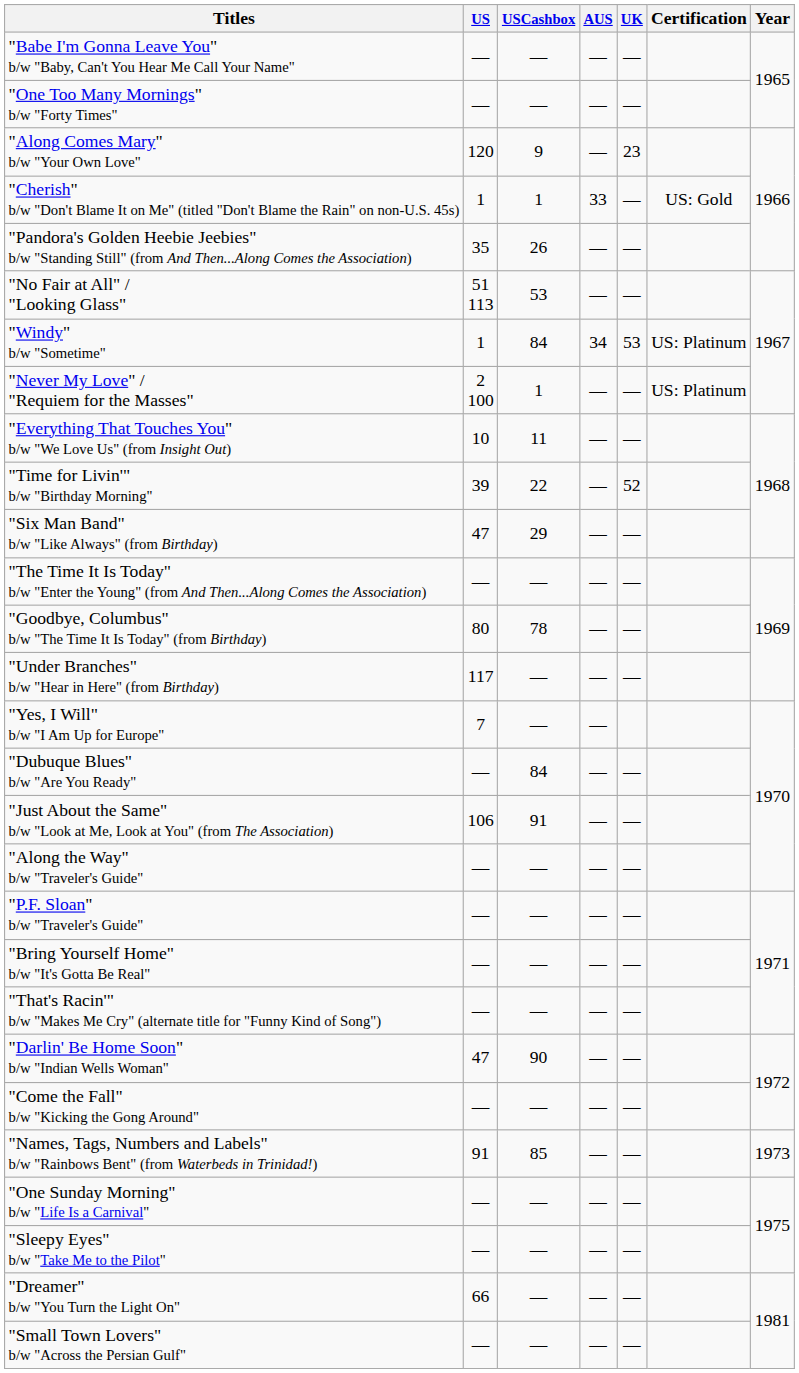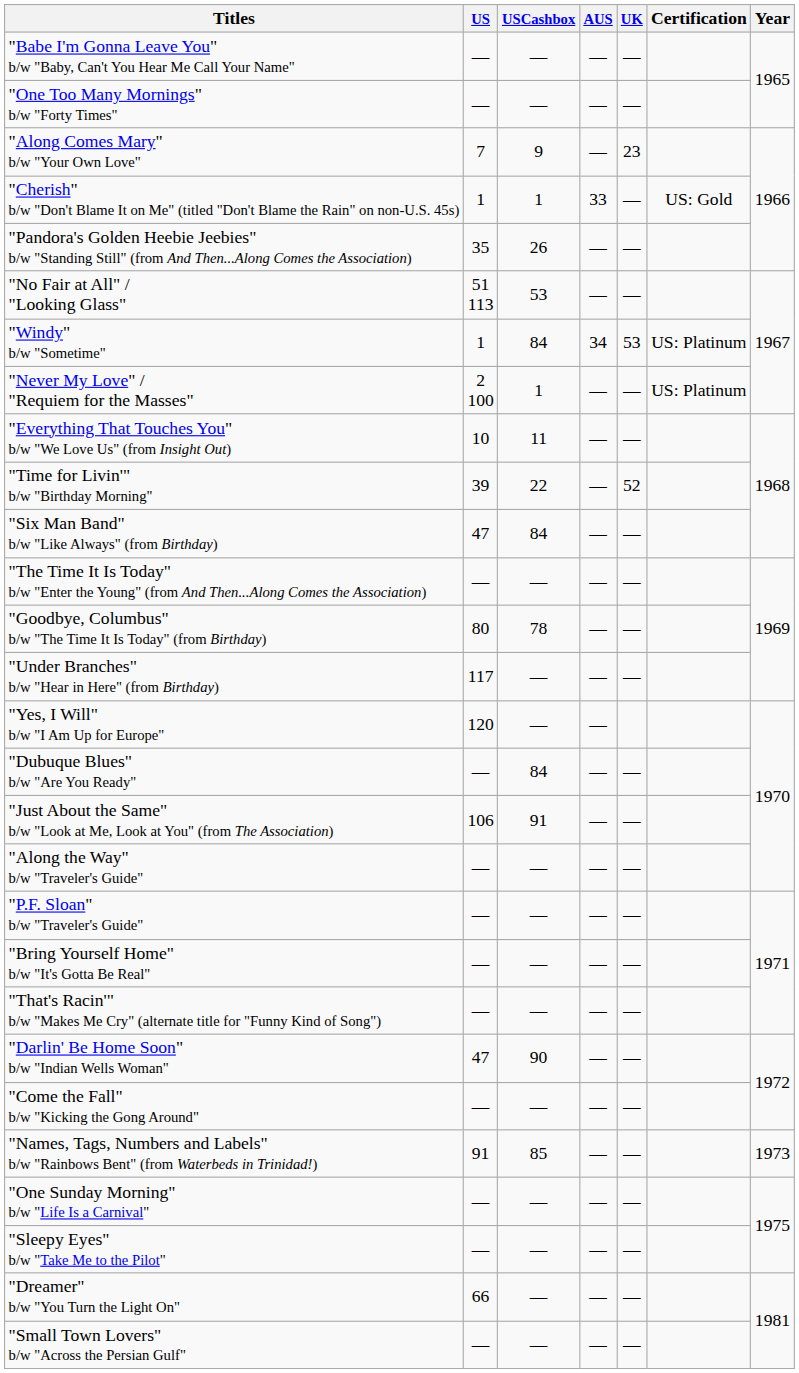 <table class="wikitable sortable" style="text-align:center">
 <tr>
 <th>Titles</th>
 <th><small><a href='#'>US</a></small></th>
 <th><small><a href='#'>US</a></small><small><a href='#'>Cashbox</a></small></th>
 <th><small><a href='#'>AUS</a></small></th>
 <th><small><a href='#'>UK</a></small></th>
 <th>Certification</th>
 <th>Year</th>
 </tr>
 <tr>
 <td align="left">"<a href='#'>Babe I'm Gonna Leave You</a>"<br><small>b/w "Baby, Can't You Hear Me Call Your Name"</small></td>
 <td>—</td>
 <td>—</td>
 <td>—</td>
 <td>—</td>
 <td></td>
 <td rowspan="2">1965</td>
 </tr>
 <tr>
 <td align="left">"<a href='#'>One Too Many Mornings</a>"<br><small>b/w "Forty Times"</small></td>
 <td>—</td>
 <td>—</td>
 <td>—</td>
 <td>—</td>
 <td></td>
 </tr>
 <tr>
 <td align="left">"<a href='#'>Along Comes Mary</a>"<br><small>b/w "Your Own Love"</small></td>
-<td>120</td>
+<td>7</td>
 <td>9</td>
 <td>—</td>
 <td>23</td>
 <td></td>
 <td rowspan="3">1966</td>
 </tr>
 <tr>
 <td align="left">"<a href='#'>Cherish</a>"<br><small>b/w "Don't Blame It on Me" (titled "Don't Blame the Rain" on non-U.S. 45s)  </small></td>
 <td>1</td>
 <td>1</td>
 <td>33</td>
 <td>—</td>
 <td>US: Gold</td>
 </tr>
 <tr>
 <td align="left">"Pandora's Golden Heebie Jeebies"<br><small>b/w "Standing Still" (from <em>And Then...Along Comes the Association</em>)</small></td>
 <td>35</td>
 <td>26</td>
 <td>—</td>
 <td>—</td>
 <td></td>
 </tr>
 <tr>
 <td align="left">"No Fair at All" /<br>"Looking Glass"</td>
 <td>51<br>113</td>
 <td>53</td>
 <td>—</td>
 <td>—</td>
 <td></td>
 <td rowspan="3">1967</td>
 </tr>
 <tr>
 <td align="left">"<a href='#'>Windy</a>"<br><small>b/w "Sometime"</small></td>
 <td>1</td>
 <td>84</td>
 <td>34</td>
 <td>53</td>
 <td>US: Platinum</td>
 </tr>
 <tr>
 <td align="left">"<a href='#'>Never My Love</a>" /<br>"Requiem for the Masses"</td>
 <td>2<br>100</td>
 <td>1</td>
 <td>—</td>
 <td>—</td>
 <td>US: Platinum</td>
 </tr>
 <tr>
 <td align="left">"<a href='#'>Everything That Touches You</a>"<br><small>b/w "We Love Us" (from <em>Insight Out</em>)</small></td>
 <td>10</td>
 <td>11</td>
 <td>—</td>
 <td>—</td>
 <td></td>
 <td rowspan="3">1968</td>
 </tr>
 <tr>
 <td align="left">"Time for Livin'"<br><small>b/w "Birthday Morning"</small></td>
 <td>39</td>
 <td>22</td>
 <td>—</td>
 <td>52</td>
 <td></td>
 </tr>
 <tr>
 <td align="left">"Six Man Band"<br><small>b/w "Like Always" (from <em>Birthday</em>)</small></td>
 <td>47</td>
-<td>29</td>
+<td>84</td>
 <td>—</td>
 <td>—</td>
 <td></td>
 </tr>
 <tr>
 <td align="left">"The Time It Is Today"<br><small>b/w "Enter the Young" (from <em>And Then...Along Comes the Association</em>)</small></td>
 <td>—</td>
 <td>—</td>
 <td>—</td>
 <td>—</td>
 <td></td>
 <td rowspan="3">1969</td>
 </tr>
 <tr>
 <td align="left">"Goodbye, Columbus"<br><small>b/w "The Time It Is Today" (from <em>Birthday</em>)</small></td>
 <td>80</td>
 <td>78</td>
 <td>—</td>
 <td>—</td>
 <td></td>
 </tr>
 <tr>
 <td align="left">"Under Branches"<br><small>b/w "Hear in Here" (from <em>Birthday</em>)</small></td>
 <td>117</td>
 <td>—</td>
 <td>—</td>
 <td>—</td>
 <td></td>
 </tr>
 <tr>
 <td align="left">"Yes, I Will"<br><small>b/w "I Am Up for Europe"</small></td>
-<td>7</td>
+<td>120</td>
 <td>—</td>
 <td>—</td>
 <td></td>
 <td></td>
 <td rowspan="4">1970</td>
 </tr>
 <tr>
 <td align="left">"Dubuque Blues"<br><small>b/w "Are You Ready"</small></td>
 <td>—</td>
 <td>84</td>
 <td>—</td>
 <td>—</td>
 <td></td>
 </tr>
 <tr>
 <td align="left">"Just About the Same"<br><small>b/w "Look at Me, Look at You" (from <em>The Association</em>)</small></td>
 <td>106</td>
 <td>91</td>
 <td>—</td>
 <td>—</td>
 <td></td>
 </tr>
 <tr>
 <td align="left">"Along the Way"<br><small>b/w "Traveler's Guide"</small></td>
 <td>—</td>
 <td>—</td>
 <td>—</td>
 <td>—</td>
 <td></td>
 </tr>
 <tr>
 <td align="left">"<a href='#'>P.F. Sloan</a>"<br><small>b/w "Traveler's Guide"</small></td>
 <td>—</td>
 <td>—</td>
 <td>—</td>
 <td>—</td>
 <td></td>
 <td rowspan="3">1971</td>
 </tr>
 <tr>
 <td align="left">"Bring Yourself Home"<br><small>b/w "It's Gotta Be Real"</small></td>
 <td>—</td>
 <td>—</td>
 <td>—</td>
 <td>—</td>
 <td></td>
 </tr>
 <tr>
 <td align="left">"That's Racin'"<br><small>b/w "Makes Me Cry" (alternate title for "Funny Kind of Song")</small></td>
 <td>—</td>
 <td>—</td>
 <td>—</td>
 <td>—</td>
 <td></td>
 </tr>
 <tr>
 <td align="left">"<a href='#'>Darlin' Be Home Soon</a>"<br><small>b/w "Indian Wells Woman"</small></td>
 <td>47</td>
 <td>90</td>
 <td>—</td>
 <td>—</td>
 <td></td>
 <td rowspan="2">1972</td>
 </tr>
 <tr>
 <td align="left">"Come the Fall"<br><small>b/w "Kicking the Gong Around"</small></td>
 <td>—</td>
 <td>—</td>
 <td>—</td>
 <td>—</td>
 <td></td>
 </tr>
 <tr>
 <td align="left">"Names, Tags, Numbers and Labels"<br><small>b/w "Rainbows Bent" (from <em>Waterbeds in Trinidad!</em>)</small></td>
 <td>91</td>
 <td>85</td>
 <td>—</td>
 <td>—</td>
 <td></td>
 <td>1973</td>
 </tr>
 <tr>
 <td align="left">"One Sunday Morning"<br><small>b/w "<a href='#'>Life Is a Carnival</a>"</small></td>
 <td>—</td>
 <td>—</td>
 <td>—</td>
 <td>—</td>
 <td></td>
 <td rowspan="2">1975</td>
 </tr>
 <tr>
 <td align="left">"Sleepy Eyes"<br><small>b/w "<a href='#'>Take Me to the Pilot</a>"</small></td>
 <td>—</td>
 <td>—</td>
 <td>—</td>
 <td>—</td>
 <td></td>
 </tr>
 <tr>
 <td align="left">"Dreamer"<br><small>b/w "You Turn the Light On"</small></td>
 <td>66</td>
 <td>—</td>
 <td>—</td>
 <td>—</td>
 <td></td>
 <td rowspan="2">1981</td>
 </tr>
 <tr>
 <td align="left">"Small Town Lovers"<br><small>b/w "Across the Persian Gulf"</small></td>
 <td>—</td>
 <td>—</td>
 <td>—</td>
 <td>—</td>
 <td></td>
 </tr>
 </table>
